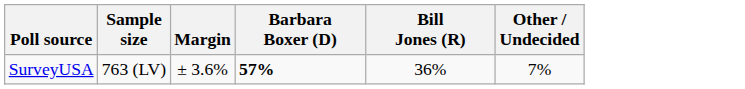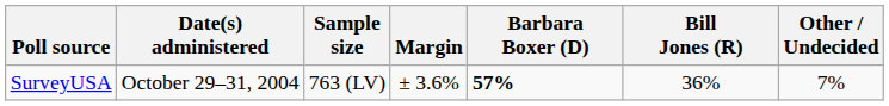 <table class="wikitable" style="font-size:90%">
 <tr valign=bottom>
 <th>Poll source</th>
+<th>Date(s)<br>administered</th>
 <th>Sample<br>size</th>
 <th>Margin<br></th>
 <th style="width:100px;">Barbara<br>Boxer (D)</th>
 <th style="width:100px;">Bill<br>Jones (R)</th>
 <th>Other /<br>Undecided</th>
 </tr>
 <tr>
 <td><a href='#'>SurveyUSA</a></td>
+<td align=center>October 29–31, 2004</td>
 <td align=center>763 (LV)</td>
 <td align=center>± 3.6%</td>
 <td><strong>57%</strong></td>
 <td align=center>36%</td>
 <td align=center>7%</td>
 </tr>
 </table>
